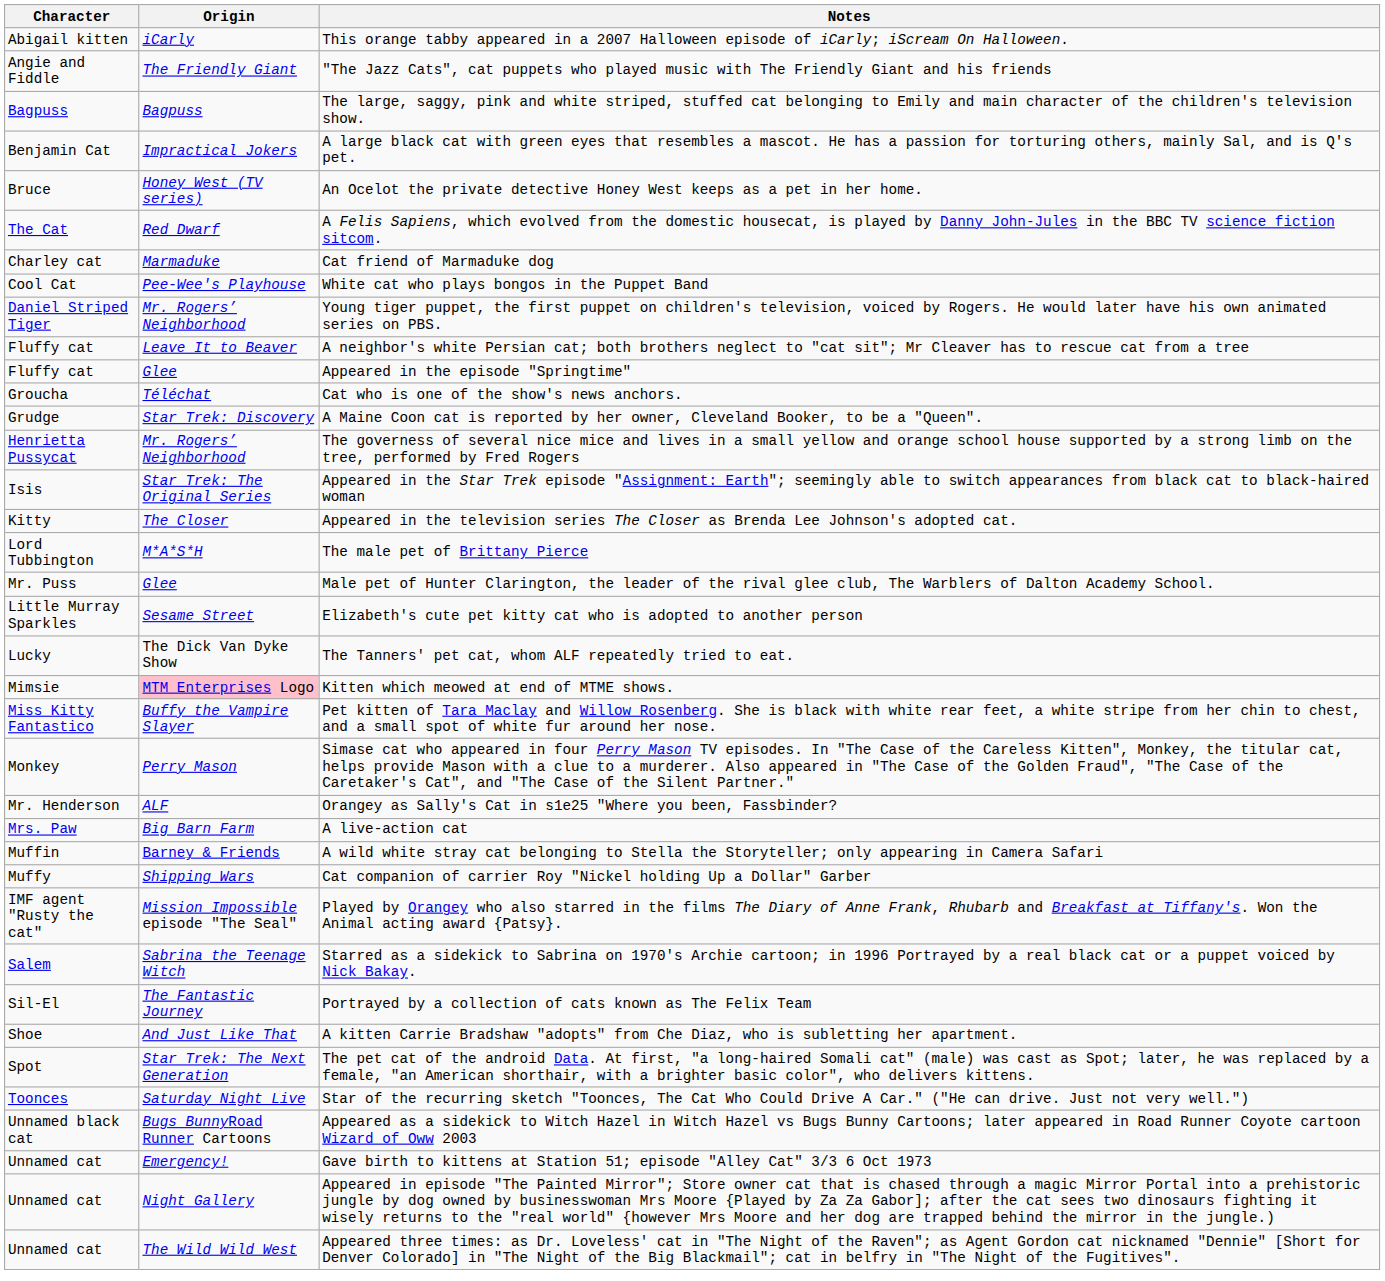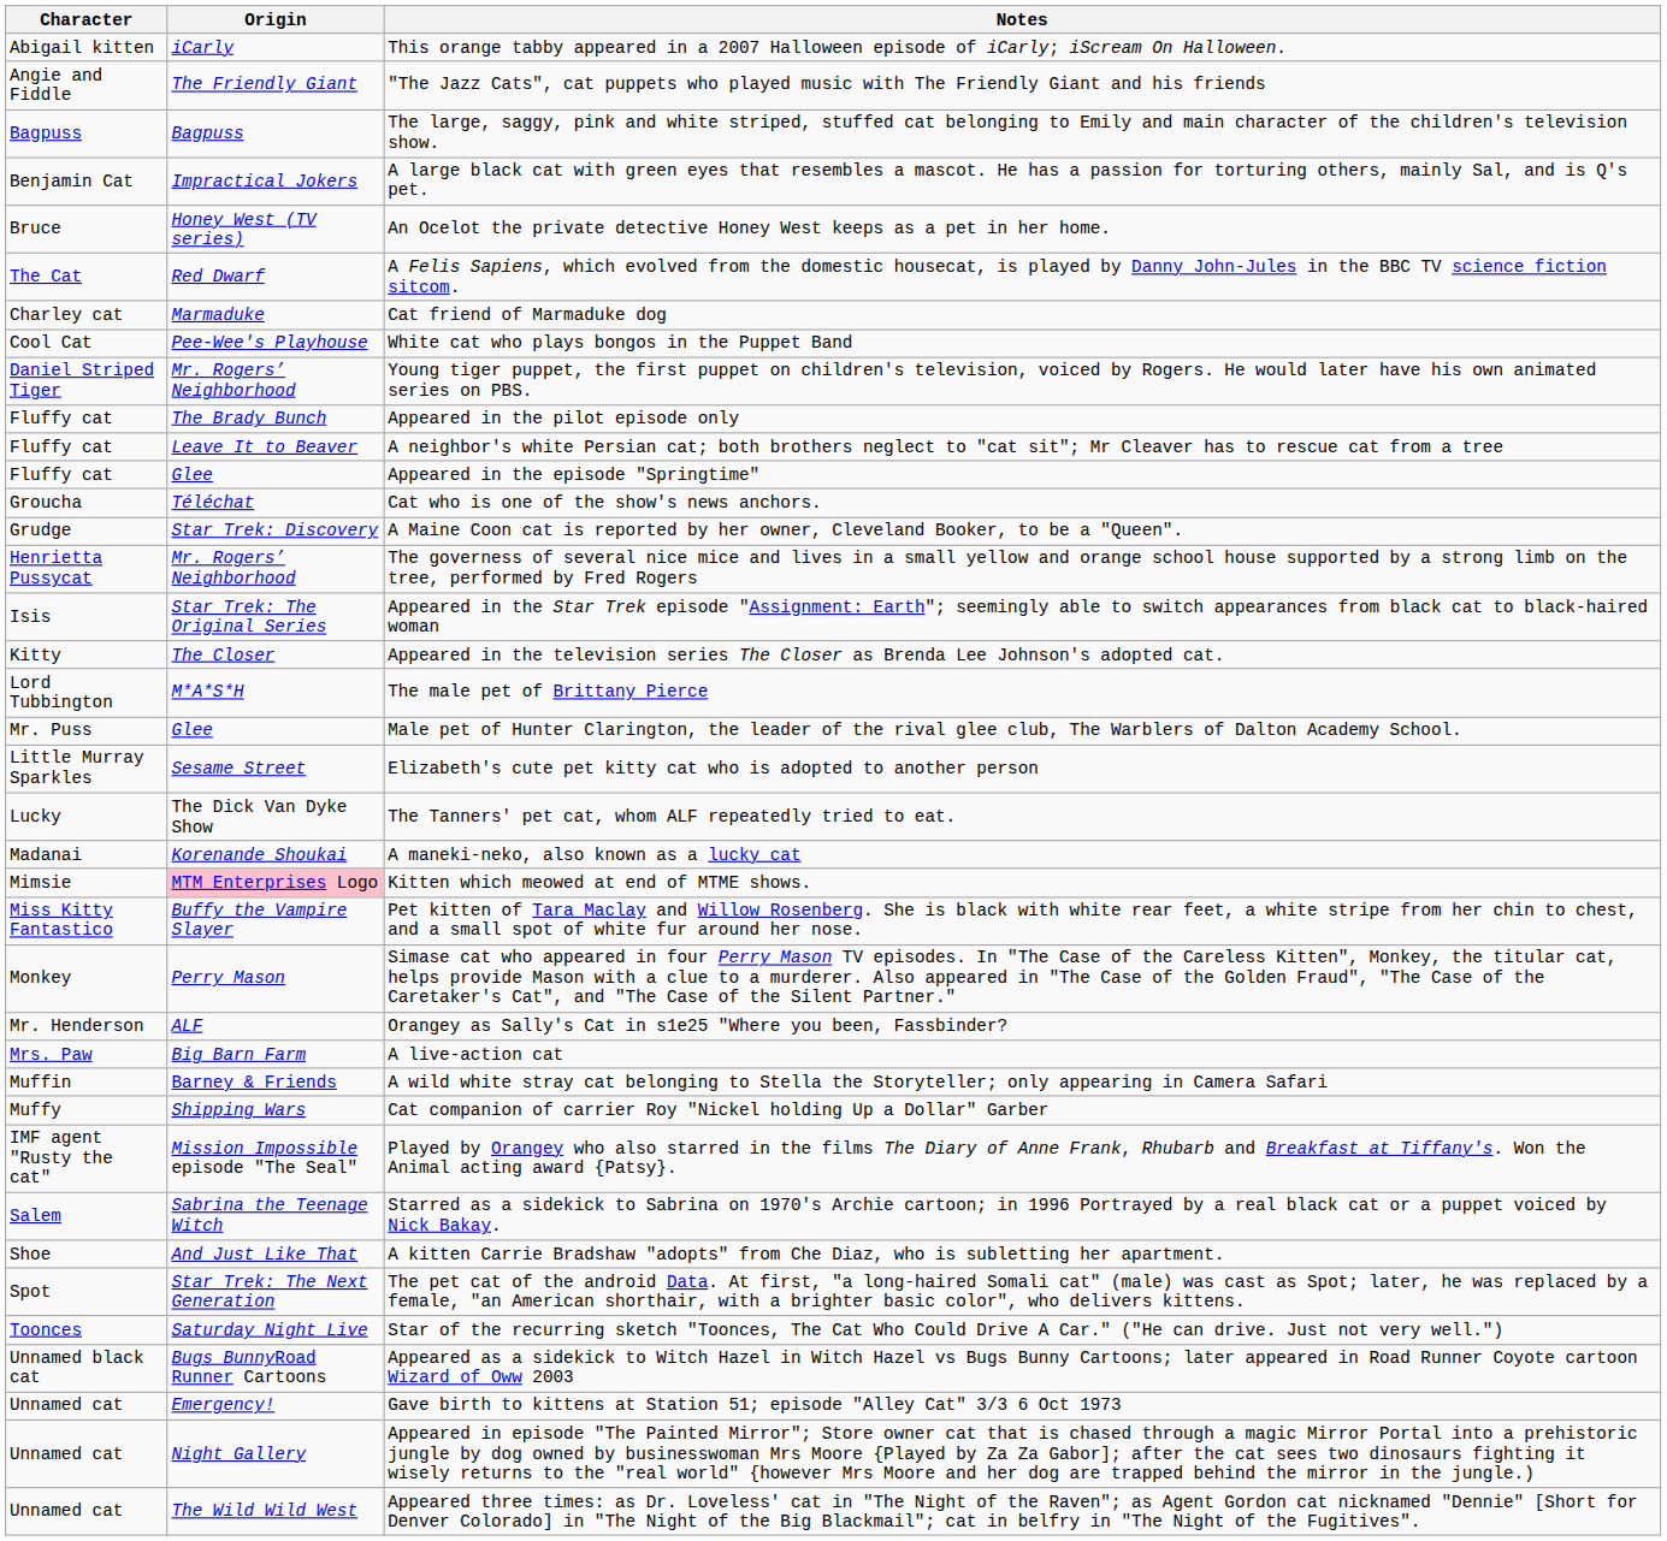 <table class="wikitable sortable">
 <tr>
 <th>Character</th>
 <th>Origin</th>
 <th>Notes</th>
 </tr>
 <tr>
 <td>Abigail kitten</td>
 <td><em><a href='#'>iCarly</a></em></td>
 <td>This orange tabby appeared in a 2007 Halloween episode of <em>iCarly</em>; <em>iScream On Halloween</em>.</td>
 </tr>
 <tr>
 <td>Angie and Fiddle</td>
 <td><em><a href='#'>The Friendly Giant</a></em></td>
 <td>"The Jazz Cats", cat puppets who played music with The Friendly Giant and his friends</td>
 </tr>
 <tr>
 <td><a href='#'>Bagpuss</a></td>
 <td><em><a href='#'>Bagpuss</a></em></td>
 <td>The large, saggy, pink and white striped, stuffed cat belonging to Emily and main character of the children's television show.</td>
 </tr>
 <tr>
 <td>Benjamin Cat</td>
 <td><em><a href='#'>Impractical Jokers</a></em></td>
 <td>A large black cat with green eyes that resembles a mascot.  He has a passion for torturing others, mainly Sal, and is Q's pet.</td>
 </tr>
 <tr>
 <td>Bruce</td>
 <td><em><a href='#'>Honey West (TV series)</a></em></td>
 <td>An Ocelot the private detective Honey West keeps as a pet in her home.</td>
 </tr>
 <tr>
 <td><a href='#'>The Cat</a></td>
 <td><em><a href='#'>Red Dwarf</a></em></td>
 <td>A <em>Felis Sapiens</em>, which evolved from the domestic housecat, is played by <a href='#'>Danny John-Jules</a> in the BBC TV <a href='#'>science fiction</a> <a href='#'>sitcom</a>.</td>
 </tr>
 <tr>
 <td>Charley cat</td>
 <td><em><a href='#'>Marmaduke</a></em></td>
 <td>Cat friend of Marmaduke dog</td>
 </tr>
 <tr>
 <td>Cool Cat</td>
 <td><em><a href='#'>Pee-Wee's Playhouse</a></em></td>
 <td>White cat who plays bongos in the Puppet Band</td>
 </tr>
 <tr>
 <td><a href='#'>Daniel Striped Tiger</a></td>
 <td><em><a href='#'>Mr. Rogers’ Neighborhood</a></em></td>
 <td>Young tiger puppet, the first puppet on children's television, voiced by Rogers. He would later have his own animated series on PBS.</td>
+</tr>
+<tr>
+<td>Fluffy cat</td>
+<td><em><a href='#'>The Brady Bunch</a></em></td>
+<td>Appeared in the pilot episode only</td>
 </tr>
 <tr>
 <td>Fluffy cat</td>
 <td><em><a href='#'>Leave It to Beaver</a></em></td>
 <td>A neighbor's white Persian cat; both brothers neglect to "cat sit"; Mr Cleaver has to rescue cat from a tree</td>
 </tr>
 <tr>
 <td>Fluffy cat</td>
 <td><em><a href='#'>Glee</a></em></td>
 <td>Appeared in the episode "Springtime"</td>
 </tr>
 <tr>
 <td>Groucha</td>
 <td><em><a href='#'>Téléchat</a></em></td>
 <td>Cat who is one of the show's news anchors.</td>
 </tr>
 <tr>
 <td>Grudge</td>
 <td><em><a href='#'>Star Trek: Discovery</a></em></td>
 <td>A Maine Coon cat is reported by her owner, Cleveland Booker, to be a "Queen".</td>
 </tr>
 <tr>
 <td><a href='#'>Henrietta Pussycat</a></td>
 <td><em><a href='#'>Mr. Rogers’ Neighborhood</a></em></td>
 <td>The governess of several nice mice and lives in a small yellow and orange school house supported by a strong limb on the tree, performed by Fred Rogers</td>
 </tr>
 <tr>
 <td>Isis</td>
 <td><em><a href='#'>Star Trek: The Original Series</a></em></td>
 <td>Appeared in the <em>Star Trek</em> episode "<a href='#'>Assignment: Earth</a>"; seemingly able to switch appearances from black cat to black-haired woman</td>
 </tr>
 <tr>
 <td>Kitty</td>
 <td><em><a href='#'>The Closer</a></em></td>
 <td>Appeared in the television series <em>The Closer</em> as Brenda Lee Johnson's adopted cat.</td>
 </tr>
 <tr>
 <td>Lord Tubbington</td>
 <td><em><a href='#'>M*A*S*H</a></em></td>
 <td>The male pet of <a href='#'>Brittany Pierce</a></td>
 </tr>
 <tr>
 <td>Mr. Puss</td>
 <td><em><a href='#'>Glee</a></em></td>
 <td>Male pet of Hunter Clarington, the leader of the rival glee club, The Warblers of Dalton Academy School.</td>
 </tr>
 <tr>
 <td>Little Murray Sparkles</td>
 <td><em><a href='#'>Sesame Street</a></em></td>
 <td>Elizabeth's cute pet kitty cat who is adopted to another person</td>
 </tr>
 <tr>
 <td>Lucky</td>
 <td>The Dick Van Dyke Show</td>
 <td>The Tanners' pet cat, whom ALF repeatedly tried to eat.</td>
 </tr>
 <tr>
+<td>Madanai</td>
+<td><em><a href='#'>Korenande Shoukai</a></em></td>
+<td>A maneki-neko, also known as a <a href='#'>lucky cat</a></td>
+</tr>
+<tr>
 <td>Mimsie</td>
 <td style="background: pink;"><a href='#'>MTM Enterprises</a> Logo</td>
 <td>Kitten which meowed at end of MTME shows.</td>
 </tr>
 <tr>
 <td><a href='#'>Miss Kitty Fantastico</a></td>
 <td><em><a href='#'>Buffy the Vampire Slayer</a></em></td>
 <td>Pet kitten of <a href='#'>Tara Maclay</a> and <a href='#'>Willow Rosenberg</a>. She is black with white rear feet, a white stripe from her chin to chest, and a small spot of white fur around her nose.</td>
 </tr>
 <tr>
 <td>Monkey</td>
 <td><em><a href='#'>Perry Mason</a></em></td>
 <td>Simase cat who appeared in four <em><a href='#'>Perry Mason</a></em> TV episodes. In "The Case of the Careless Kitten", Monkey, the titular cat, helps provide Mason with a clue to a murderer. Also appeared in "The Case of the Golden Fraud", "The Case of the Caretaker's Cat", and "The Case of the Silent Partner."</td>
 </tr>
 <tr>
 <td>Mr. Henderson</td>
 <td><em><a href='#'>ALF</a></em></td>
 <td>Orangey as Sally's Cat in s1e25 "Where you been, Fassbinder?</td>
 </tr>
 <tr>
 <td><a href='#'>Mrs. Paw</a></td>
 <td><em><a href='#'>Big Barn Farm</a></em></td>
 <td>A live-action cat</td>
 </tr>
 <tr>
 <td>Muffin</td>
 <td><a href='#'>Barney & Friends</a></td>
 <td>A wild white stray cat belonging to Stella the Storyteller; only appearing in Camera Safari</td>
 </tr>
 <tr>
 <td>Muffy</td>
 <td><em><a href='#'>Shipping Wars</a></em></td>
 <td>Cat companion of carrier Roy "Nickel holding Up a Dollar" Garber</td>
 </tr>
 <tr>
 <td>IMF agent "Rusty the cat"</td>
 <td><em><a href='#'>Mission Impossible</a></em> episode "The Seal"</td>
 <td>Played by <a href='#'>Orangey</a> who also starred in the films <em>The Diary of Anne Frank</em>, <em>Rhubarb</em> and <a href='#'><em>Breakfast at Tiffany's</em></a>. Won the Animal acting award {Patsy}.</td>
 </tr>
 <tr>
 <td><a href='#'>Salem</a></td>
 <td><em><a href='#'>Sabrina the Teenage Witch</a></em></td>
 <td>Starred as a sidekick to Sabrina on 1970's Archie cartoon; in 1996 Portrayed by a real black cat or a puppet voiced by <a href='#'>Nick Bakay</a>.</td>
 </tr>
 <tr>
-<td>Sil-El</td>
-<td><em><a href='#'>The Fantastic Journey</a></em></td>
-<td>Portrayed by a collection of cats known as The Felix Team</td>
-</tr>
-<tr>
 <td>Shoe</td>
 <td><em><a href='#'>And Just Like That</a></em></td>
 <td>A kitten Carrie Bradshaw "adopts" from Che Diaz, who is subletting her apartment.</td>
 </tr>
 <tr>
 <td>Spot</td>
 <td><em><a href='#'>Star Trek: The Next Generation</a></em></td>
 <td>The pet cat of the android <a href='#'>Data</a>. At first, "a long-haired Somali cat" (male) was cast as Spot; later, he was replaced by a female, "an American shorthair, with a brighter basic color", who delivers kittens.</td>
 </tr>
 <tr>
 <td><a href='#'>Toonces</a></td>
 <td><em><a href='#'>Saturday Night Live</a></em></td>
 <td>Star of the recurring sketch "Toonces, The Cat Who Could Drive A Car." ("He can drive. Just not very well.")</td>
 </tr>
 <tr>
 <td>Unnamed black cat</td>
 <td><em><a href='#'>Bugs Bunny</a></em><a href='#'>Road Runner</a> Cartoons</td>
 <td>Appeared as a sidekick to Witch Hazel in Witch Hazel vs Bugs Bunny Cartoons; later appeared in Road Runner Coyote cartoon <a href='#'>Wizard of Oww</a> 2003</td>
 </tr>
 <tr>
 <td>Unnamed cat</td>
 <td><em><a href='#'>Emergency!</a></em></td>
 <td>Gave birth to kittens at Station 51; episode "Alley Cat" 3/3 6 Oct 1973</td>
 </tr>
 <tr>
 <td>Unnamed cat</td>
 <td><em><a href='#'>Night Gallery</a></em></td>
 <td>Appeared in episode "The Painted Mirror"; Store owner cat that is chased through a magic Mirror Portal into a prehistoric jungle by dog owned by businesswoman Mrs Moore {Played by Za Za Gabor]; after the cat sees two dinosaurs fighting it wisely returns to the "real world" {however Mrs Moore and her dog are trapped behind the mirror in the jungle.)</td>
 </tr>
 <tr>
 <td>Unnamed cat</td>
 <td><em><a href='#'>The Wild Wild West</a></em></td>
 <td>Appeared three times: as Dr. Loveless' cat in "The Night of the Raven"; as Agent Gordon cat nicknamed "Dennie" [Short for Denver Colorado] in "The Night of the Big Blackmail"; cat in belfry in "The Night of the Fugitives".</td>
 </tr>
 </table>
